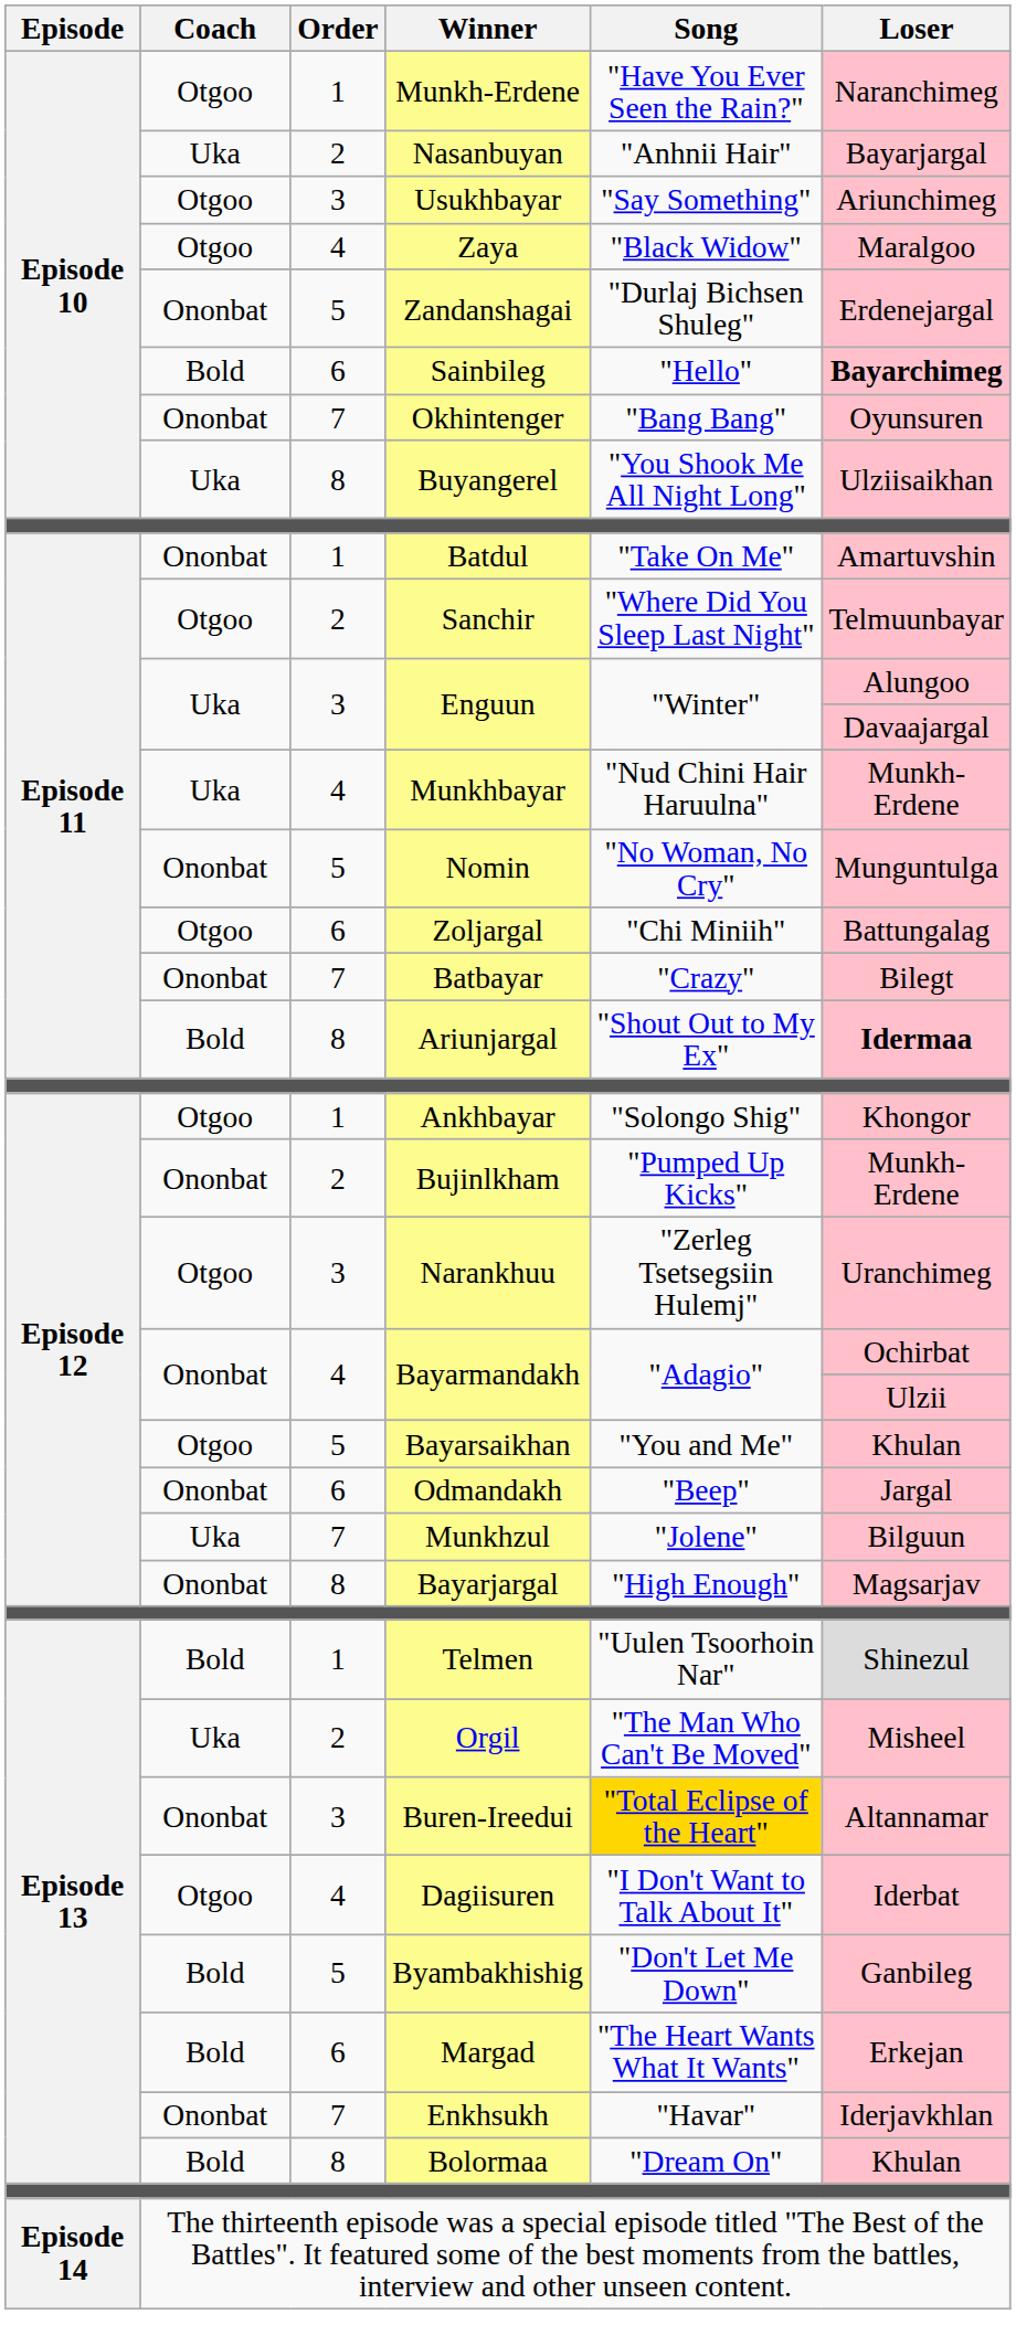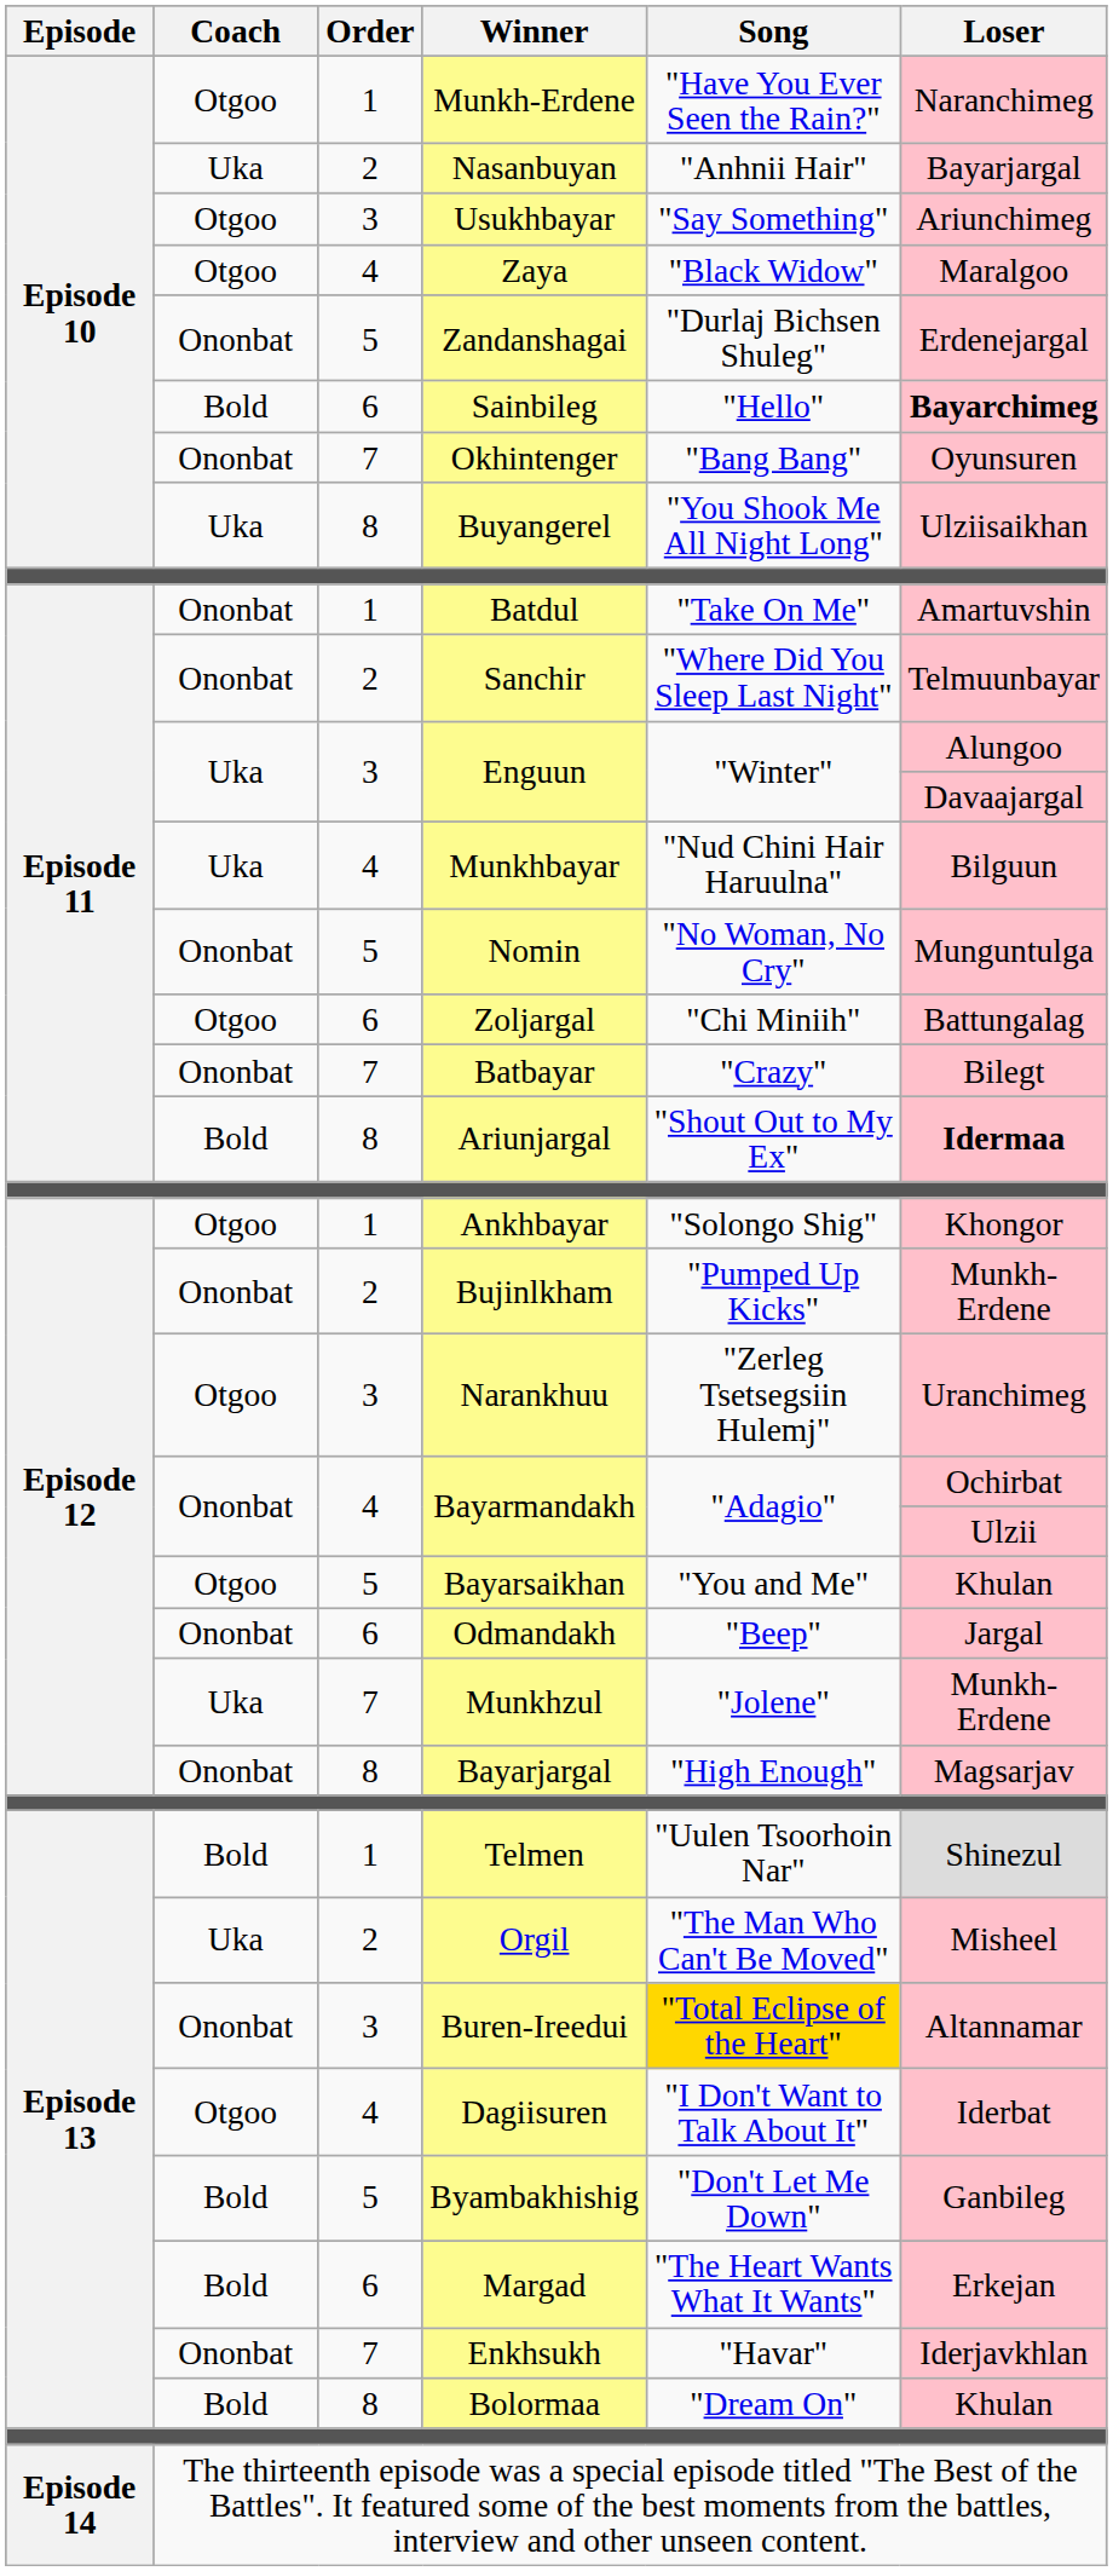 <table class="wikitable" style="text-align: center; line-height:17px; width:85%;">
 <tr>
 <th width="15%">Episode</th>
 <th width="18%">Coach</th>
 <th width="05%">Order</th>
 <th width="18%">Winner</th>
 <th width="30%">Song</th>
 <th width="18%">Loser</th>
 </tr>
 <tr>
 <th rowspan="8">Episode 10<br><small></small></th>
 <td>Otgoo</td>
 <td>1</td>
 <td style="background:#fdfc8f">Munkh-Erdene</td>
 <td>"<a href='#'>Have You Ever Seen the Rain?</a>"</td>
 <td style="background:pink">Naranchimeg</td>
 </tr>
 <tr>
 <td>Uka</td>
 <td>2</td>
 <td style="background:#fdfc8f">Nasanbuyan</td>
 <td>"Anhnii Hair"</td>
 <td style="background:pink">Bayarjargal</td>
 </tr>
 <tr>
 <td>Otgoo</td>
 <td>3</td>
 <td style="background:#fdfc8f">Usukhbayar</td>
 <td>"<a href='#'>Say Something</a>"</td>
 <td style="background:pink">Ariunchimeg</td>
 </tr>
 <tr>
 <td>Otgoo</td>
 <td>4</td>
 <td style="background:#fdfc8f">Zaya</td>
 <td>"<a href='#'>Black Widow</a>"</td>
 <td style="background:pink">Maralgoo</td>
 </tr>
 <tr>
 <td>Ononbat</td>
 <td>5</td>
 <td style="background:#fdfc8f">Zandanshagai</td>
 <td>"Durlaj Bichsen Shuleg"</td>
 <td style="background:pink">Erdenejargal</td>
 </tr>
 <tr>
 <td>Bold</td>
 <td>6</td>
 <td style="background:#fdfc8f">Sainbileg</td>
 <td>"<a href='#'>Hello</a>"</td>
 <td style="background:pink"><strong>Bayarchimeg</strong></td>
 </tr>
 <tr>
 <td>Ononbat</td>
 <td>7</td>
 <td style="background:#fdfc8f">Okhintenger</td>
 <td>"<a href='#'>Bang Bang</a>"</td>
 <td style="background:pink">Oyunsuren</td>
 </tr>
 <tr>
 <td>Uka</td>
 <td>8</td>
 <td style="background:#fdfc8f">Buyangerel</td>
 <td>"<a href='#'>You Shook Me All Night Long</a>"</td>
 <td style="background:pink">Ulziisaikhan</td>
 </tr>
 <tr>
 <td colspan="6" style="background:#555555;"></td>
 </tr>
 <tr>
 <th rowspan="9">Episode 11<br><small></small></th>
 <td>Ononbat</td>
 <td>1</td>
 <td style="background:#fdfc8f">Batdul</td>
 <td>"<a href='#'>Take On Me</a>"</td>
 <td style="background:pink">Amartuvshin</td>
 </tr>
 <tr>
-<td>Otgoo</td>
+<td>Ononbat</td>
 <td>2</td>
 <td style="background:#fdfc8f">Sanchir</td>
 <td>"<a href='#'>Where Did You Sleep Last Night</a>"</td>
 <td style="background:pink">Telmuunbayar</td>
 </tr>
 <tr>
 <td rowspan="2">Uka</td>
 <td rowspan="2">3</td>
 <td rowspan="2" style="background:#fdfc8f">Enguun</td>
 <td rowspan="2">"Winter"</td>
 <td style="background:pink">Alungoo</td>
 </tr>
 <tr>
 <td style="background:pink">Davaajargal</td>
 </tr>
 <tr>
 <td>Uka</td>
 <td>4</td>
 <td style="background:#fdfc8f">Munkhbayar</td>
 <td>"Nud Chini Hair Haruulna"</td>
-<td style="background:pink">Munkh-Erdene</td>
+<td style="background:pink">Bilguun</td>
 </tr>
 <tr>
 <td>Ononbat</td>
 <td>5</td>
 <td style="background:#fdfc8f">Nomin</td>
 <td>"<a href='#'>No Woman, No Cry</a>"</td>
 <td style="background:pink">Munguntulga</td>
 </tr>
 <tr>
 <td>Otgoo</td>
 <td>6</td>
 <td style="background:#fdfc8f">Zoljargal</td>
 <td>"Chi Miniih"</td>
 <td style="background:pink">Battungalag</td>
 </tr>
 <tr>
 <td>Ononbat</td>
 <td>7</td>
 <td style="background:#fdfc8f">Batbayar</td>
 <td>"<a href='#'>Crazy</a>"</td>
 <td style="background:pink">Bilegt</td>
 </tr>
 <tr>
 <td>Bold</td>
 <td>8</td>
 <td style="background:#fdfc8f">Ariunjargal</td>
 <td>"<a href='#'>Shout Out to My Ex</a>"</td>
 <td style="background:pink"><strong>Idermaa</strong></td>
 </tr>
 <tr>
 <td colspan="6" style="background:#555555;"></td>
 </tr>
 <tr>
 <th rowspan="9">Episode 12<br><small></small></th>
 <td>Otgoo</td>
 <td>1</td>
 <td style="background:#fdfc8f">Ankhbayar</td>
 <td>"Solongo Shig"</td>
 <td style="background:pink">Khongor</td>
 </tr>
 <tr>
 <td>Ononbat</td>
 <td>2</td>
 <td style="background:#fdfc8f">Bujinlkham</td>
 <td>"<a href='#'>Pumped Up Kicks</a>"</td>
 <td style="background:pink">Munkh-Erdene</td>
 </tr>
 <tr>
 <td>Otgoo</td>
 <td>3</td>
 <td style="background:#fdfc8f">Narankhuu</td>
 <td>"Zerleg Tsetsegsiin Hulemj"</td>
 <td style="background:pink">Uranchimeg</td>
 </tr>
 <tr>
 <td rowspan="2">Ononbat</td>
 <td rowspan="2">4</td>
 <td rowspan="2" style="background:#fdfc8f">Bayarmandakh</td>
 <td rowspan="2">"<a href='#'>Adagio</a>"</td>
 <td style="background:pink">Ochirbat</td>
 </tr>
 <tr>
 <td style="background:pink">Ulzii</td>
 </tr>
 <tr>
 <td>Otgoo</td>
 <td>5</td>
 <td style="background:#fdfc8f">Bayarsaikhan</td>
 <td>"You and Me"</td>
 <td style="background:pink">Khulan</td>
 </tr>
 <tr>
 <td>Ononbat</td>
 <td>6</td>
 <td style="background:#fdfc8f">Odmandakh</td>
 <td>"<a href='#'>Beep</a>"</td>
 <td style="background:pink">Jargal</td>
 </tr>
 <tr>
 <td>Uka</td>
 <td>7</td>
 <td style="background:#fdfc8f">Munkhzul</td>
 <td>"<a href='#'>Jolene</a>"</td>
-<td style="background:pink">Bilguun</td>
+<td style="background:pink">Munkh-Erdene</td>
 </tr>
 <tr>
 <td>Ononbat</td>
 <td>8</td>
 <td style="background:#fdfc8f">Bayarjargal</td>
 <td>"<a href='#'>High Enough</a>"</td>
 <td style="background:pink">Magsarjav</td>
 </tr>
 <tr>
 <td colspan="6" style="background:#555555;"></td>
 </tr>
 <tr>
 <th rowspan="8">Episode 13<br><small></small></th>
 <td>Bold</td>
 <td>1</td>
 <td style="background:#fdfc8f">Telmen</td>
 <td>"Uulen Tsoorhoin Nar"</td>
 <td style="background:#dcdcdc">Shinezul</td>
 </tr>
 <tr>
 <td>Uka</td>
 <td>2</td>
 <td style="background:#fdfc8f"><a href='#'>Orgil</a></td>
 <td>"<a href='#'>The Man Who Can't Be Moved</a>"</td>
 <td style="background:pink">Misheel</td>
 </tr>
 <tr>
 <td>Ononbat</td>
 <td>3</td>
 <td style="background:#fdfc8f">Buren-Ireedui</td>
 <td style="background: gold;">"<a href='#'>Total Eclipse of the Heart</a>"</td>
 <td style="background:pink">Altannamar</td>
 </tr>
 <tr>
 <td>Otgoo</td>
 <td>4</td>
 <td style="background:#fdfc8f">Dagiisuren</td>
 <td>"<a href='#'>I Don't Want to Talk About It</a>"</td>
 <td style="background:pink">Iderbat</td>
 </tr>
 <tr>
 <td>Bold</td>
 <td>5</td>
 <td style="background:#fdfc8f">Byambakhishig</td>
 <td>"<a href='#'>Don't Let Me Down</a>"</td>
 <td style="background:pink">Ganbileg</td>
 </tr>
 <tr>
 <td>Bold</td>
 <td>6</td>
 <td style="background:#fdfc8f">Margad</td>
 <td>"<a href='#'>The Heart Wants What It Wants</a>"</td>
 <td style="background:pink">Erkejan</td>
 </tr>
 <tr>
 <td>Ononbat</td>
 <td>7</td>
 <td style="background:#fdfc8f">Enkhsukh</td>
 <td>"Havar"</td>
 <td style="background:pink">Iderjavkhlan</td>
 </tr>
 <tr>
 <td>Bold</td>
 <td>8</td>
 <td style="background:#fdfc8f">Bolormaa</td>
 <td>"<a href='#'>Dream On</a>"</td>
 <td style="background:pink">Khulan</td>
 </tr>
 <tr>
 <td colspan="6" style="background:#555555;"></td>
 </tr>
 <tr>
 <th>Episode 14<br><small></small></th>
 <td colspan="5">The thirteenth episode was a special episode titled "The Best of the Battles". It featured some of the best moments from the battles, interview and other unseen content.</td>
 </tr>
 </table>
